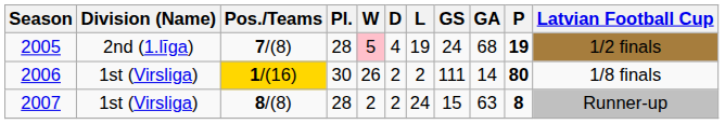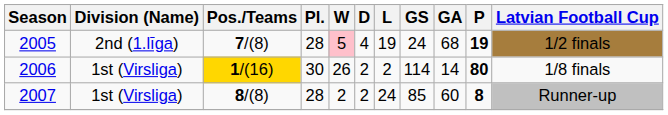 <table class="wikitable">
 <tr>
 <th>Season</th>
 <th>Division (Name)</th>
 <th>Pos./Teams</th>
 <th>Pl.</th>
 <th>W</th>
 <th>D</th>
 <th>L</th>
 <th>GS</th>
 <th>GA</th>
 <th>P</th>
 <th><a href='#'>Latvian Football Cup</a></th>
 </tr>
 <tr>
 <td align=center><a href='#'>2005</a></td>
 <td align=center>2nd (<a href='#'>1.līga</a>)</td>
 <td align=center><strong>7</strong>/(8)</td>
 <td align=center>28</td>
 <td align=center style="background: pink;">5</td>
 <td align=center>4</td>
 <td align=center>19</td>
 <td align=center>24</td>
 <td align=center>68</td>
 <td align=center><strong>19</strong></td>
 <td align=center bgcolor=#A67D3D>1/2 finals</td>
 </tr>
 <tr>
 <td align=center><a href='#'>2006</a></td>
 <td align=center>1st (<a href='#'>Virsliga</a>)</td>
 <td align=center bgcolor=gold><strong>1</strong>/(16)</td>
 <td align=center>30</td>
 <td align=center>26</td>
 <td align=center>2</td>
 <td align=center>2</td>
-<td align=center>111</td>
+<td align=center>114</td>
 <td align=center>14</td>
 <td align=center><strong>80</strong></td>
 <td align=center>1/8 finals</td>
 </tr>
 <tr>
 <td align=center><a href='#'>2007</a></td>
 <td align=center>1st (<a href='#'>Virsliga</a>)</td>
 <td align=center bgcolor=><strong>8</strong>/(8)</td>
 <td align=center>28</td>
 <td align=center>2</td>
 <td align=center>2</td>
 <td align=center>24</td>
-<td align=center>15</td>
-<td align=center>63</td>
+<td align=center>85</td>
+<td align=center>60</td>
 <td align=center><strong>8</strong></td>
 <td align=center bgcolor=silver>Runner-up</td>
 </tr>
 <tr>
 </tr>
 </table>
